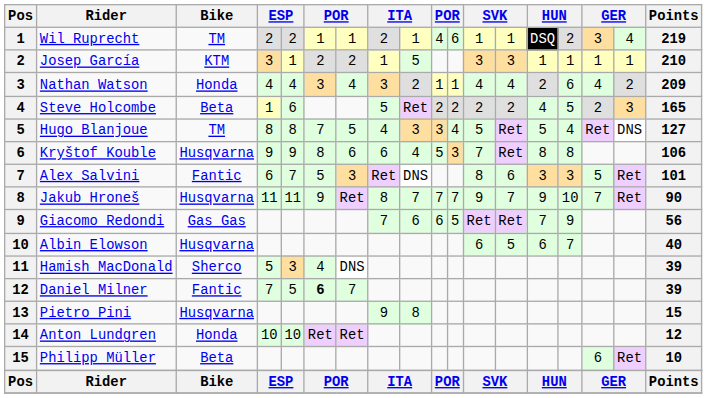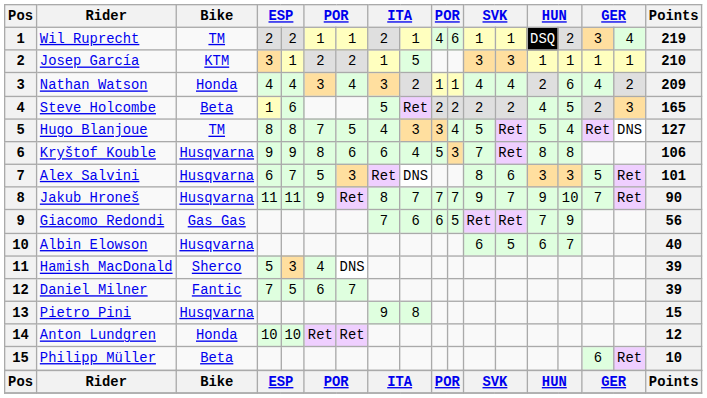 <table class="wikitable" style="font-size: 80%; text-align:center">
 <tr valign="top">
 <th valign="middle">Pos</th>
 <th valign="middle">Rider</th>
 <th valign="middle">Bike</th>
 <th colspan=2><a href='#'>ESP</a><br></th>
 <th colspan=2><a href='#'>POR</a><br></th>
 <th colspan=2><a href='#'>ITA</a><br></th>
 <th colspan=2><a href='#'>POR</a><br></th>
 <th colspan=2><a href='#'>SVK</a><br></th>
 <th colspan=2><a href='#'>HUN</a><br></th>
 <th colspan=2><a href='#'>GER</a><br></th>
 <th valign="middle">Points</th>
 </tr>
 <tr>
 <th>1</th>
 <td align=left> <a href='#'>Wil Ruprecht</a></td>
 <td><a href='#'>TM</a></td>
 <td style="background:#dfdfdf;">2</td>
 <td style="background:#dfdfdf;">2</td>
 <td style="background:#ffffbf;">1</td>
 <td style="background:#ffffbf;">1</td>
 <td style="background:#dfdfdf;">2</td>
 <td style="background:#ffffbf;">1</td>
 <td style="background:#dfffdf;">4</td>
 <td style="background:#dfffdf;">6</td>
 <td style="background:#ffffbf;">1</td>
 <td style="background:#ffffbf;">1</td>
 <td style="background-color:#000000;color:white">DSQ</td>
 <td style="background:#dfdfdf;">2</td>
 <td style="background:#ffdf9f;">3</td>
 <td style="background:#dfffdf;">4</td>
 <th>219</th>
 </tr>
 <tr>
 <th>2</th>
 <td align=left> <a href='#'>Josep García</a></td>
 <td><a href='#'>KTM</a></td>
 <td style="background:#ffdf9f;">3</td>
 <td style="background:#ffffbf;">1</td>
 <td style="background:#dfdfdf;">2</td>
 <td style="background:#dfdfdf;">2</td>
 <td style="background:#ffffbf;">1</td>
 <td style="background:#dfffdf;">5</td>
 <td></td>
 <td></td>
 <td style="background:#ffdf9f;">3</td>
 <td style="background:#ffdf9f;">3</td>
 <td style="background:#ffffbf;">1</td>
 <td style="background:#ffffbf;">1</td>
 <td style="background:#ffffbf;">1</td>
 <td style="background:#ffffbf;">1</td>
 <th>210</th>
 </tr>
 <tr>
 <th>3</th>
 <td align=left> <a href='#'>Nathan Watson</a></td>
 <td><a href='#'>Honda</a></td>
 <td style="background:#dfffdf;">4</td>
 <td style="background:#dfffdf;">4</td>
 <td style="background:#ffdf9f;">3</td>
 <td style="background:#dfffdf;">4</td>
 <td style="background:#ffdf9f;">3</td>
 <td style="background:#dfdfdf;">2</td>
 <td style="background:#ffffbf;">1</td>
 <td style="background:#ffffbf;">1</td>
 <td style="background:#dfffdf;">4</td>
 <td style="background:#dfffdf;">4</td>
 <td style="background:#dfdfdf;">2</td>
 <td style="background:#dfffdf;">6</td>
 <td style="background:#dfffdf;">4</td>
 <td style="background:#dfdfdf;">2</td>
 <th>209</th>
 </tr>
 <tr>
 <th>4</th>
 <td align=left> <a href='#'>Steve Holcombe</a></td>
 <td><a href='#'>Beta</a></td>
 <td style="background:#ffffbf;">1</td>
 <td style="background:#dfffdf;">6</td>
 <td></td>
 <td></td>
 <td style="background:#dfffdf;">5</td>
 <td style="background:#efcfff;">Ret</td>
 <td style="background:#dfdfdf;">2</td>
 <td style="background:#dfdfdf;">2</td>
 <td style="background:#dfdfdf;">2</td>
 <td style="background:#dfdfdf;">2</td>
 <td style="background:#dfffdf;">4</td>
 <td style="background:#dfffdf;">5</td>
 <td style="background:#dfdfdf;">2</td>
 <td style="background:#ffdf9f;">3</td>
 <th>165</th>
 </tr>
 <tr>
 <th>5</th>
 <td align=left> <a href='#'>Hugo Blanjoue</a></td>
 <td><a href='#'>TM</a></td>
 <td style="background:#dfffdf;">8</td>
 <td style="background:#dfffdf;">8</td>
 <td style="background:#dfffdf;">7</td>
 <td style="background:#dfffdf;">5</td>
 <td style="background:#dfffdf;">4</td>
 <td style="background:#ffdf9f;">3</td>
 <td style="background:#ffdf9f;">3</td>
 <td style="background:#dfffdf;">4</td>
 <td style="background:#dfffdf;">5</td>
 <td style="background:#efcfff;">Ret</td>
 <td style="background:#dfffdf;">5</td>
 <td style="background:#dfffdf;">4</td>
 <td style="background:#efcfff;">Ret</td>
 <td style="background:#ffffff;">DNS</td>
 <th>127</th>
 </tr>
 <tr>
 <th>6</th>
 <td align=left> <a href='#'>Kryštof Kouble</a></td>
 <td><a href='#'>Husqvarna</a></td>
 <td style="background:#dfffdf;">9</td>
 <td style="background:#dfffdf;">9</td>
 <td style="background:#dfffdf;">8</td>
 <td style="background:#dfffdf;">6</td>
 <td style="background:#dfffdf;">6</td>
 <td style="background:#dfffdf;">4</td>
 <td style="background:#dfffdf;">5</td>
 <td style="background:#ffdf9f;">3</td>
 <td style="background:#dfffdf;">7</td>
 <td style="background:#efcfff;">Ret</td>
 <td style="background:#dfffdf;">8</td>
 <td style="background:#dfffdf;">8</td>
 <td></td>
 <td></td>
 <th>106</th>
 </tr>
 <tr>
 <th>7</th>
 <td align=left> <a href='#'>Alex Salvini</a></td>
-<td><a href='#'>Fantic</a></td>
+<td><a href='#'>Husqvarna</a></td>
 <td style="background:#dfffdf;">6</td>
 <td style="background:#dfffdf;">7</td>
 <td style="background:#dfffdf;">5</td>
 <td style="background:#ffdf9f;">3</td>
 <td style="background:#efcfff;">Ret</td>
 <td style="background:#ffffff;">DNS</td>
 <td></td>
 <td></td>
 <td style="background:#dfffdf;">8</td>
 <td style="background:#dfffdf;">6</td>
 <td style="background:#ffdf9f;">3</td>
 <td style="background:#ffdf9f;">3</td>
 <td style="background:#dfffdf;">5</td>
 <td style="background:#efcfff;">Ret</td>
 <th>101</th>
 </tr>
 <tr>
 <th>8</th>
 <td align=left> <a href='#'>Jakub Hroneš</a></td>
 <td><a href='#'>Husqvarna</a></td>
 <td style="background:#dfffdf;">11</td>
 <td style="background:#dfffdf;">11</td>
 <td style="background:#dfffdf;">9</td>
 <td style="background:#efcfff;">Ret</td>
 <td style="background:#dfffdf;">8</td>
 <td style="background:#dfffdf;">7</td>
 <td style="background:#dfffdf;">7</td>
 <td style="background:#dfffdf;">7</td>
 <td style="background:#dfffdf;">9</td>
 <td style="background:#dfffdf;">7</td>
 <td style="background:#dfffdf;">9</td>
 <td style="background:#dfffdf;">10</td>
 <td style="background:#dfffdf;">7</td>
 <td style="background:#efcfff;">Ret</td>
 <th>90</th>
 </tr>
 <tr>
 <th>9</th>
 <td align=left> <a href='#'>Giacomo Redondi</a></td>
 <td><a href='#'>Gas Gas</a></td>
 <td></td>
 <td></td>
 <td></td>
 <td></td>
 <td style="background:#dfffdf;">7</td>
 <td style="background:#dfffdf;">6</td>
 <td style="background:#dfffdf;">6</td>
 <td style="background:#dfffdf;">5</td>
 <td style="background:#efcfff;">Ret</td>
 <td style="background:#efcfff;">Ret</td>
 <td style="background:#dfffdf;">7</td>
 <td style="background:#dfffdf;">9</td>
 <td></td>
 <td></td>
 <th>56</th>
 </tr>
 <tr>
 <th>10</th>
 <td align=left> <a href='#'>Albin Elowson</a></td>
 <td><a href='#'>Husqvarna</a></td>
 <td></td>
 <td></td>
 <td></td>
 <td></td>
 <td></td>
 <td></td>
 <td></td>
 <td></td>
 <td style="background:#dfffdf;">6</td>
 <td style="background:#dfffdf;">5</td>
 <td style="background:#dfffdf;">6</td>
 <td style="background:#dfffdf;">7</td>
 <td></td>
 <td></td>
 <th>40</th>
 </tr>
 <tr>
 <th>11</th>
 <td align=left> <a href='#'>Hamish MacDonald</a></td>
 <td><a href='#'>Sherco</a></td>
 <td style="background:#dfffdf;">5</td>
 <td style="background:#ffdf9f;">3</td>
 <td style="background:#dfffdf;">4</td>
 <td style="background:#ffffff;">DNS</td>
 <td></td>
 <td></td>
 <td></td>
 <td></td>
 <td></td>
 <td></td>
 <td></td>
 <td></td>
 <td></td>
 <td></td>
 <th>39</th>
 </tr>
 <tr>
 <th>12</th>
 <td align=left> <a href='#'>Daniel Milner</a></td>
 <td><a href='#'>Fantic</a></td>
 <td style="background:#dfffdf;">7</td>
 <td style="background:#dfffdf;">5</td>
-<td style="background:#dfffdf;"><strong>6</strong></td>
+<td style="background:#dfffdf;">6</td>
 <td style="background:#dfffdf;">7</td>
 <td></td>
 <td></td>
 <td></td>
 <td></td>
 <td></td>
 <td></td>
 <td></td>
 <td></td>
 <td></td>
 <td></td>
 <th>39</th>
 </tr>
 <tr>
 <th>13</th>
 <td align=left> <a href='#'>Pietro Pini</a></td>
 <td><a href='#'>Husqvarna</a></td>
 <td></td>
 <td></td>
 <td></td>
 <td></td>
 <td style="background:#dfffdf;">9</td>
 <td style="background:#dfffdf;">8</td>
 <td></td>
 <td></td>
 <td></td>
 <td></td>
 <td></td>
 <td></td>
 <td></td>
 <td></td>
 <th>15</th>
 </tr>
 <tr>
 <th>14</th>
 <td align=left> <a href='#'>Anton Lundgren</a></td>
 <td><a href='#'>Honda</a></td>
 <td style="background:#dfffdf;">10</td>
 <td style="background:#dfffdf;">10</td>
 <td style="background:#efcfff;">Ret</td>
 <td style="background:#efcfff;">Ret</td>
 <td></td>
 <td></td>
 <td></td>
 <td></td>
 <td></td>
 <td></td>
 <td></td>
 <td></td>
 <td></td>
 <td></td>
 <th>12</th>
 </tr>
 <tr>
 <th>15</th>
 <td align=left> <a href='#'>Philipp Müller</a></td>
 <td><a href='#'>Beta</a></td>
 <td></td>
 <td></td>
 <td></td>
 <td></td>
 <td></td>
 <td></td>
 <td></td>
 <td></td>
 <td></td>
 <td></td>
 <td></td>
 <td></td>
 <td style="background:#dfffdf;">6</td>
 <td style="background:#efcfff;">Ret</td>
 <th>10</th>
 </tr>
 <tr>
 </tr>
 <tr valign="top">
 <th valign="middle">Pos</th>
 <th valign="middle">Rider</th>
 <th valign="middle">Bike</th>
 <th colspan=2><a href='#'>ESP</a><br></th>
 <th colspan=2><a href='#'>POR</a><br></th>
 <th colspan=2><a href='#'>ITA</a><br></th>
 <th colspan=2><a href='#'>POR</a><br></th>
 <th colspan=2><a href='#'>SVK</a><br></th>
 <th colspan=2><a href='#'>HUN</a><br></th>
 <th colspan=2><a href='#'>GER</a><br></th>
 <th valign="middle">Points</th>
 </tr>
 <tr>
 </tr>
 </table>
